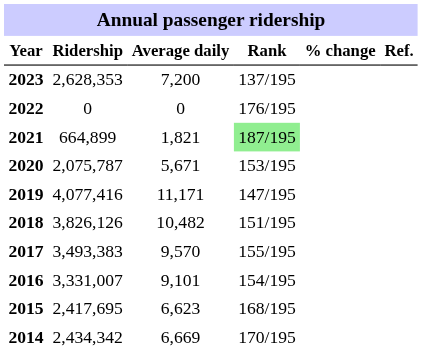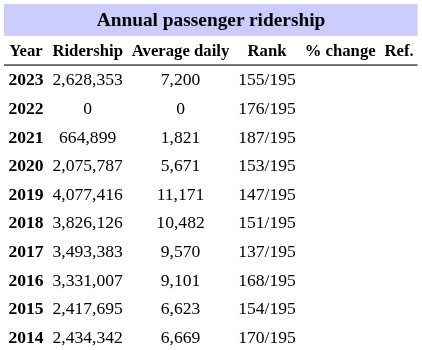 <table class="toccolours" cellpadding="4" cellspacing="0" style="text-align:right;">
 <tr>
 <th colspan="6"  style="background-color:#ccf; background-color:#ccf; font-size:110%; text-align:center;">Annual passenger ridership</th>
 </tr>
 <tr style="font-size:95%; text-align:center">
 <th style="border-bottom:1px solid black">Year</th>
 <th style="border-bottom:1px solid black">Ridership</th>
 <th style="border-bottom:1px solid black">Average daily</th>
 <th style="border-bottom:1px solid black">Rank</th>
 <th style="border-bottom:1px solid black">% change</th>
 <th style="border-bottom:1px solid black">Ref.</th>
 </tr>
 <tr style="text-align:center;">
 <td><strong>2023</strong></td>
 <td>2,628,353</td>
 <td>7,200</td>
-<td>137/195</td>
+<td>155/195</td>
 <td></td>
 <td></td>
 </tr>
 <tr style="text-align:center;">
 <td><strong>2022</strong></td>
 <td>0</td>
 <td>0</td>
 <td>176/195</td>
 <td></td>
 <td></td>
 </tr>
 <tr style="text-align:center;">
 <td><strong>2021</strong></td>
 <td>664,899</td>
 <td>1,821</td>
-<td style="background: lightgreen;">187/195</td>
+<td>187/195</td>
 <td></td>
 <td></td>
 </tr>
 <tr style="text-align:center;">
 <td><strong>2020</strong></td>
 <td>2,075,787</td>
 <td>5,671</td>
 <td>153/195</td>
 <td></td>
 <td></td>
 </tr>
 <tr style="text-align:center;">
 <td><strong>2019</strong></td>
 <td>4,077,416</td>
 <td>11,171</td>
 <td>147/195</td>
 <td></td>
 <td></td>
 </tr>
 <tr style="text-align:center;">
 <td><strong>2018</strong></td>
 <td>3,826,126</td>
 <td>10,482</td>
 <td>151/195</td>
 <td></td>
 <td></td>
 </tr>
 <tr style="text-align:center;">
 <td><strong>2017</strong></td>
 <td>3,493,383</td>
 <td>9,570</td>
-<td>155/195</td>
+<td>137/195</td>
 <td></td>
 <td></td>
 </tr>
 <tr style="text-align:center;">
 <td><strong>2016</strong></td>
 <td>3,331,007</td>
 <td>9,101</td>
-<td>154/195</td>
+<td>168/195</td>
 <td></td>
 <td></td>
 </tr>
 <tr style="text-align:center;">
 <td><strong>2015</strong></td>
 <td>2,417,695</td>
 <td>6,623</td>
-<td>168/195</td>
+<td>154/195</td>
 <td></td>
 <td></td>
 </tr>
 <tr style="text-align:center;">
 <td><strong>2014</strong></td>
 <td>2,434,342</td>
 <td>6,669</td>
 <td>170/195</td>
 <td></td>
 <td></td>
 </tr>
 </table>
